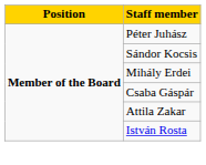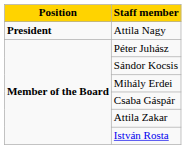 <table class="wikitable">
 <tr>
 <th style="color:black; background:#FFD300">Position</th>
 <th style="color:black; background:#FFD300">Staff member</th>
+</tr>
+<tr>
+<td><strong>President</strong></td>
+<td>Attila Nagy</td>
 </tr>
 <tr>
 <td rowspan=6><strong>Member of the Board</strong></td>
 <td>Péter Juhász</td>
 </tr>
 <tr>
 <td>Sándor Kocsis</td>
 </tr>
 <tr>
 <td>Mihály Erdei</td>
 </tr>
 <tr>
 <td>Csaba Gáspár</td>
 </tr>
 <tr>
 <td>Attila Zakar</td>
 </tr>
 <tr>
 <td><a href='#'>István Rosta</a></td>
 </tr>
 </table>
